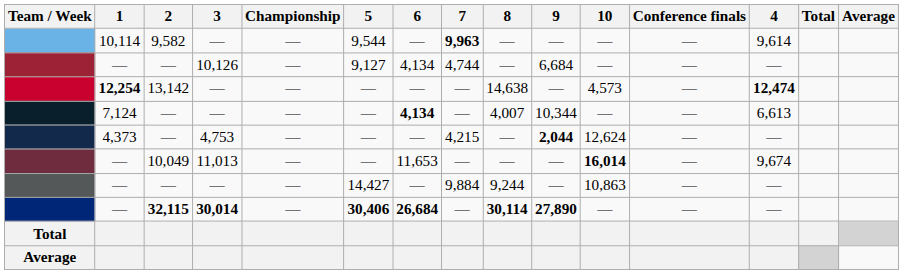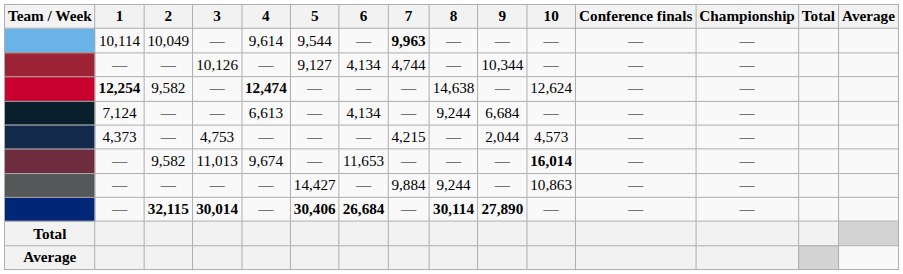 <table class="wikitable sortable" style="text-align:center;">
 <tr>
 <th>Team / Week</th>
 <th>1</th>
 <th>2</th>
 <th>3</th>
-<th>Championship</th>
+<th>4</th>
 <th>5</th>
 <th>6</th>
 <th>7</th>
 <th>8</th>
 <th>9</th>
 <th>10</th>
 <th>Conference finals</th>
-<th>4</th>
+<th>Championship</th>
 <th>Total</th>
 <th>Average</th>
 </tr>
 <tr>
 <td align=left style="background:#69B3E7"></td>
 <td>10,114</td>
-<td>9,582</td>
+<td>10,049</td>
 <td>—</td>
-<td>—</td>
+<td>9,614</td>
 <td>9,544</td>
 <td>—</td>
 <td><strong>9,963</strong></td>
 <td>—</td>
 <td>—</td>
 <td>—</td>
 <td>—</td>
-<td>9,614</td>
+<td>—</td>
 <td></td>
 <td><strong></strong></td>
 </tr>
 <tr>
 <td align=left style="background:#9D2235"></td>
 <td>—</td>
 <td>—</td>
 <td>10,126</td>
 <td>—</td>
 <td>9,127</td>
 <td>4,134</td>
 <td>4,744</td>
 <td>—</td>
-<td>6,684</td>
+<td>10,344</td>
 <td>—</td>
 <td>—</td>
 <td>—</td>
 <td></td>
 <td><strong></strong></td>
 </tr>
 <tr>
 <td align=left style="background:#C8012E"></td>
 <td><strong>12,254</strong></td>
-<td>13,142</td>
+<td>9,582</td>
 <td>—</td>
-<td>—</td>
+<td><strong>12,474</strong></td>
 <td>—</td>
 <td>—</td>
 <td>—</td>
 <td>14,638</td>
 <td>—</td>
-<td>4,573</td>
+<td>12,624</td>
 <td>—</td>
-<td><strong>12,474</strong></td>
+<td>—</td>
 <td></td>
 <td><strong></strong></td>
 </tr>
 <tr>
 <td align=left style="background:#091F2C"></td>
 <td>7,124</td>
 <td>—</td>
 <td>—</td>
+<td>6,613</td>
+<td>—</td>
+<td>4,134</td>
+<td>—</td>
+<td>9,244</td>
+<td>6,684</td>
 <td>—</td>
 <td>—</td>
-<td><strong>4,134</strong></td>
 <td>—</td>
-<td>4,007</td>
-<td>10,344</td>
-<td>—</td>
-<td>—</td>
-<td>6,613</td>
 <td></td>
 <td><strong></strong></td>
 </tr>
 <tr>
 <td align=left style="background:#13294B"></td>
 <td>4,373</td>
 <td>—</td>
 <td>4,753</td>
 <td>—</td>
 <td>—</td>
 <td>—</td>
 <td>4,215</td>
 <td>—</td>
-<td><strong>2,044</strong></td>
-<td>12,624</td>
+<td>2,044</td>
+<td>4,573</td>
 <td>—</td>
 <td>—</td>
 <td></td>
 <td><strong></strong></td>
 </tr>
 <tr>
 <td align=left style="background:#6F2C3F"></td>
 <td>—</td>
-<td>10,049</td>
+<td>9,582</td>
 <td>11,013</td>
-<td>—</td>
+<td>9,674</td>
 <td>—</td>
 <td>11,653</td>
 <td>—</td>
 <td>—</td>
 <td>—</td>
 <td><strong>16,014</strong></td>
 <td>—</td>
-<td>9,674</td>
+<td>—</td>
 <td></td>
 <td><strong></strong></td>
 </tr>
 <tr>
 <td align=left style="background:#545859"></td>
 <td>—</td>
 <td>—</td>
 <td>—</td>
 <td>—</td>
 <td>14,427</td>
 <td>—</td>
 <td>9,884</td>
 <td>9,244</td>
 <td>—</td>
 <td>10,863</td>
 <td>—</td>
 <td>—</td>
 <td></td>
 <td><strong></strong></td>
 </tr>
 <tr>
 <td align=left style="background:#002677"></td>
 <td>—</td>
 <td><strong>32,115</strong></td>
 <td><strong>30,014</strong></td>
 <td>—</td>
 <td><strong>30,406</strong></td>
 <td><strong>26,684</strong></td>
 <td>—</td>
 <td><strong>30,114</strong></td>
 <td><strong>27,890</strong></td>
 <td>—</td>
 <td>—</td>
 <td>—</td>
 <td></td>
 <td><strong></strong></td>
 </tr>
 <tr class="sortbottom">
 <th>Total</th>
 <th> </th>
 <th> </th>
 <th> </th>
 <th> </th>
 <th> </th>
 <th> </th>
 <th> </th>
 <th> </th>
 <th> </th>
 <th> </th>
 <th> </th>
 <th> </th>
 <th></th>
 <td style="background:lightgrey;"> </td>
 </tr>
 <tr class="sortbottom">
 <th>Average</th>
 <th> </th>
 <th> </th>
 <th> </th>
 <th> </th>
 <th> </th>
 <th> </th>
 <th> </th>
 <th> </th>
 <th> </th>
 <th> </th>
 <th> </th>
 <th> </th>
 <td style="background:lightgrey;"> </td>
 <td><strong></td>
 </tr>
 </table>
